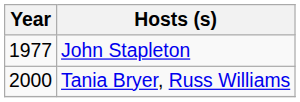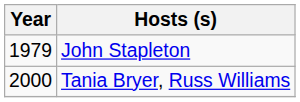 <table class="wikitable">
 <tr>
 <th>Year</th>
 <th>Hosts (s)</th>
 </tr>
 <tr>
-<td>1977</td>
+<td>1979</td>
 <td><a href='#'>John Stapleton</a></td>
 </tr>
 <tr>
 <td>2000</td>
 <td><a href='#'>Tania Bryer</a>, <a href='#'>Russ Williams</a></td>
 </tr>
 <tr>
 </tr>
 </table>
